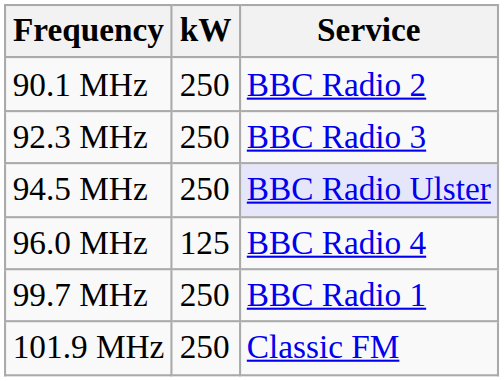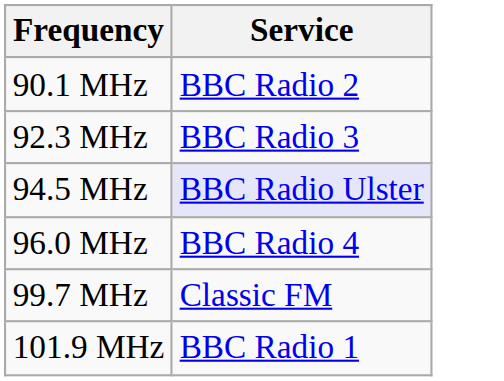 <table class="wikitable sortable">
 <tr>
 <th>Frequency</th>
-<th>kW</th>
 <th>Service</th>
 </tr>
 <tr>
 <td>90.1 MHz</td>
-<td>250</td>
 <td><a href='#'>BBC Radio 2</a></td>
 </tr>
 <tr>
 <td>92.3 MHz</td>
-<td>250</td>
 <td><a href='#'>BBC Radio 3</a></td>
 </tr>
 <tr>
 <td>94.5 MHz</td>
-<td>250</td>
 <td style="background: lavender;"><a href='#'>BBC Radio Ulster</a></td>
 </tr>
 <tr>
 <td>96.0 MHz</td>
-<td>125</td>
 <td><a href='#'>BBC Radio 4</a></td>
 </tr>
 <tr>
 <td>99.7 MHz</td>
-<td>250</td>
-<td><a href='#'>BBC Radio 1</a></td>
+<td><a href='#'>Classic FM</a></td>
 </tr>
 <tr>
 <td>101.9 MHz</td>
-<td>250</td>
-<td><a href='#'>Classic FM</a></td>
+<td><a href='#'>BBC Radio 1</a></td>
 </tr>
 </table>
